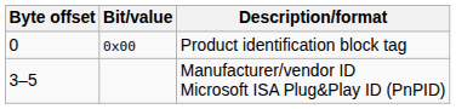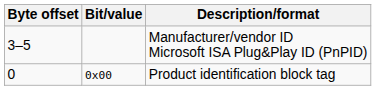 <table class=wikitable>
 <tr>
 <th>Byte offset</th>
 <th>Bit/value</th>
 <th>Description/format</th>
 </tr>
 <tr>
+<td>3–5</td>
+<td></td>
+<td>Manufacturer/vendor ID <br>Microsoft ISA Plug&Play ID (PnPID)</td>
+</tr>
+<tr>
 <td>0</td>
 <td><code>0x00</code></td>
 <td>Product identification block tag</td>
 </tr>
-<tr>
-<td>3–5</td>
-<td></td>
-<td>Manufacturer/vendor ID <br>Microsoft ISA Plug&Play ID (PnPID)</td>
-</tr>
 </table>
